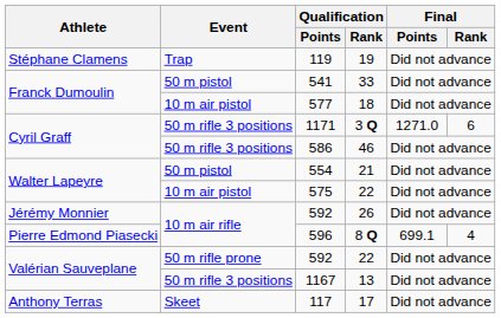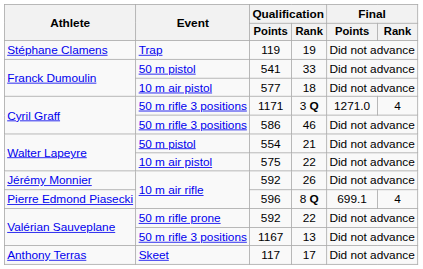 <table class="wikitable" style="font-size:90%">
 <tr>
 <th rowspan="2">Athlete</th>
 <th rowspan="2">Event</th>
 <th colspan=2>Qualification</th>
 <th colspan=2>Final</th>
 </tr>
 <tr style="font-size:95%">
 <th>Points</th>
 <th>Rank</th>
 <th>Points</th>
 <th>Rank</th>
 </tr>
 <tr align=center>
 <td align=left><a href='#'>Stéphane Clamens</a></td>
 <td align=left><a href='#'>Trap</a></td>
 <td>119</td>
 <td>19</td>
 <td colspan=2>Did not advance</td>
 </tr>
 <tr align=center>
 <td align=left rowspan=2><a href='#'>Franck Dumoulin</a></td>
 <td align=left><a href='#'>50 m pistol</a></td>
 <td>541</td>
 <td>33</td>
 <td colspan=2>Did not advance</td>
 </tr>
 <tr align=center>
 <td align=left><a href='#'>10 m air pistol</a></td>
 <td>577</td>
 <td>18</td>
 <td colspan=2>Did not advance</td>
 </tr>
 <tr align=center>
 <td align=left rowspan=2><a href='#'>Cyril Graff</a></td>
 <td align=left><a href='#'>50 m rifle 3 positions</a></td>
 <td>1171</td>
 <td>3 <strong>Q</strong></td>
 <td>1271.0</td>
-<td>6</td>
+<td>4</td>
 </tr>
 <tr align=center>
 <td align=left><a href='#'>50 m rifle 3 positions</a></td>
 <td>586</td>
 <td>46</td>
 <td colspan=2>Did not advance</td>
 </tr>
 <tr align=center>
 <td align=left rowspan=2><a href='#'>Walter Lapeyre</a></td>
 <td align=left><a href='#'>50 m pistol</a></td>
 <td>554</td>
 <td>21</td>
 <td colspan=2>Did not advance</td>
 </tr>
 <tr align=center>
 <td align=left><a href='#'>10 m air pistol</a></td>
 <td>575</td>
 <td>22</td>
 <td colspan=2>Did not advance</td>
 </tr>
 <tr align=center>
 <td align=left><a href='#'>Jérémy Monnier</a></td>
 <td align=left rowspan=2><a href='#'>10 m air rifle</a></td>
 <td>592</td>
 <td>26</td>
 <td colspan=2>Did not advance</td>
 </tr>
 <tr align=center>
 <td align=left><a href='#'>Pierre Edmond Piasecki</a></td>
 <td>596</td>
 <td>8 <strong>Q</strong></td>
 <td>699.1</td>
 <td>4</td>
 </tr>
 <tr align=center>
 <td align=left rowspan=2><a href='#'>Valérian Sauveplane</a></td>
 <td align=left><a href='#'>50 m rifle prone</a></td>
 <td>592</td>
 <td>22</td>
 <td colspan=2>Did not advance</td>
 </tr>
 <tr align=center>
 <td align=left><a href='#'>50 m rifle 3 positions</a></td>
 <td>1167</td>
 <td>13</td>
 <td colspan=2>Did not advance</td>
 </tr>
 <tr align=center>
 <td align=left><a href='#'>Anthony Terras</a></td>
 <td align=left><a href='#'>Skeet</a></td>
 <td>117</td>
 <td>17</td>
 <td colspan=2>Did not advance</td>
 </tr>
 </table>
